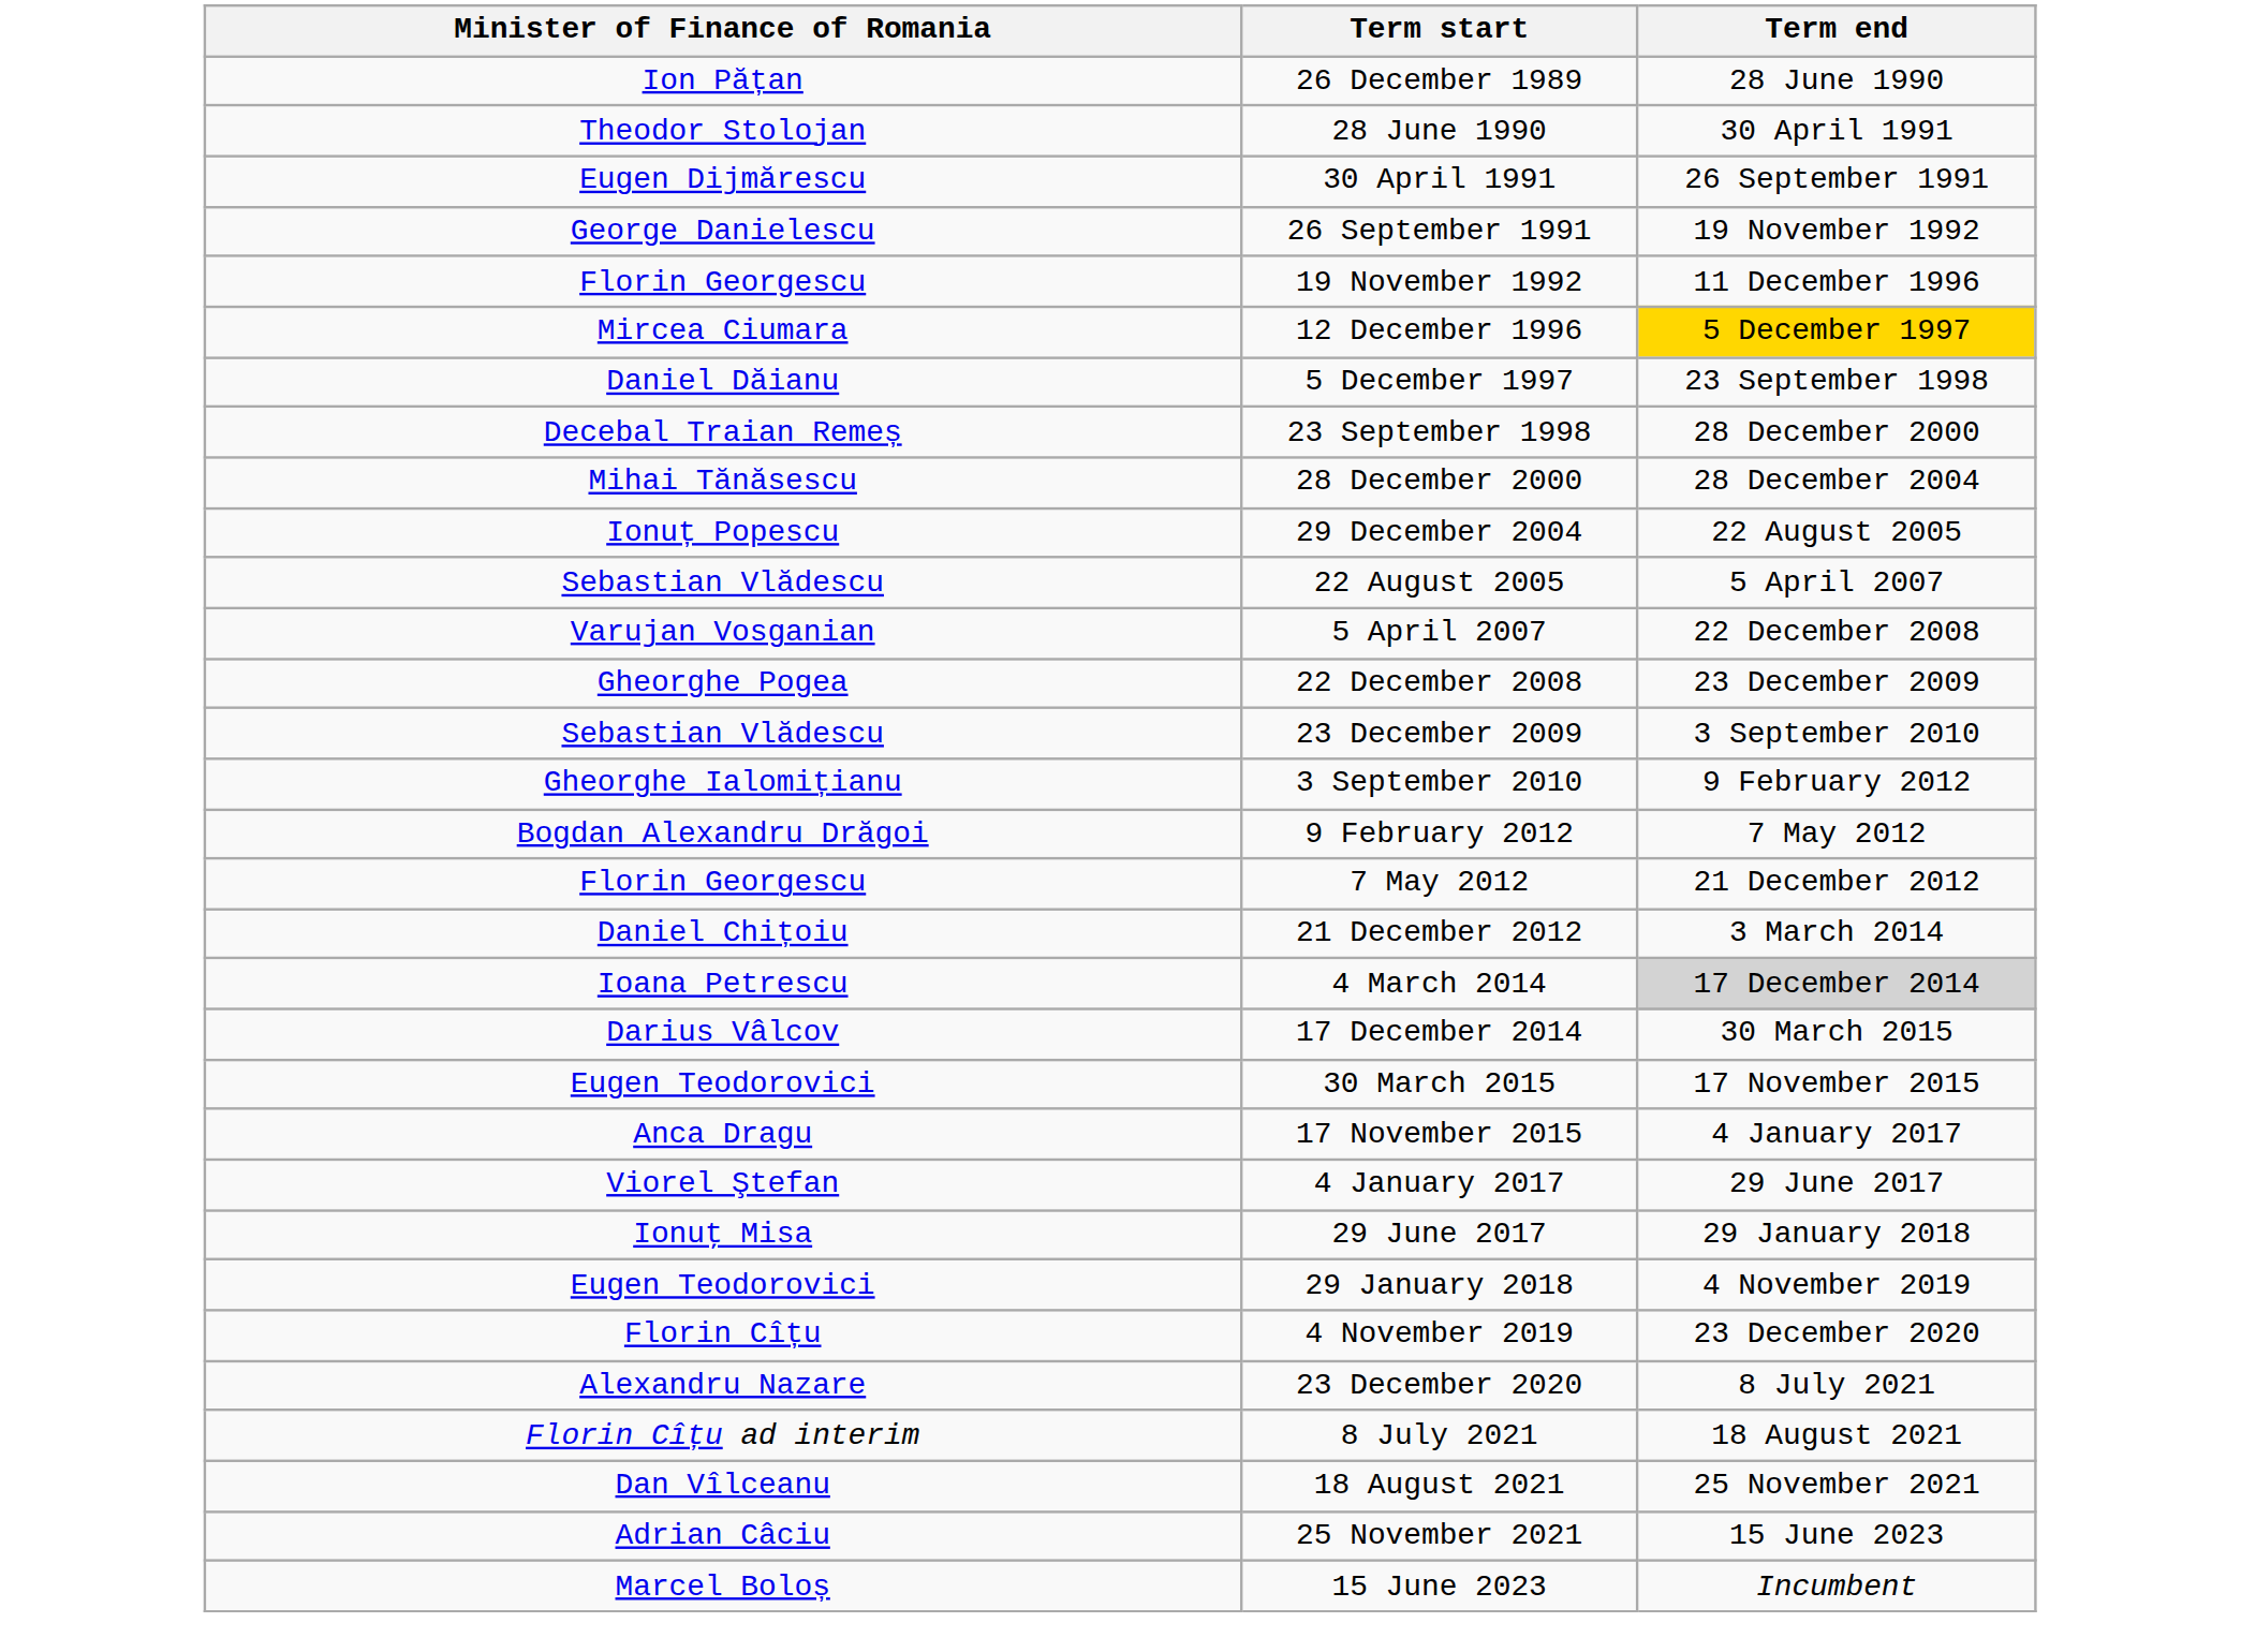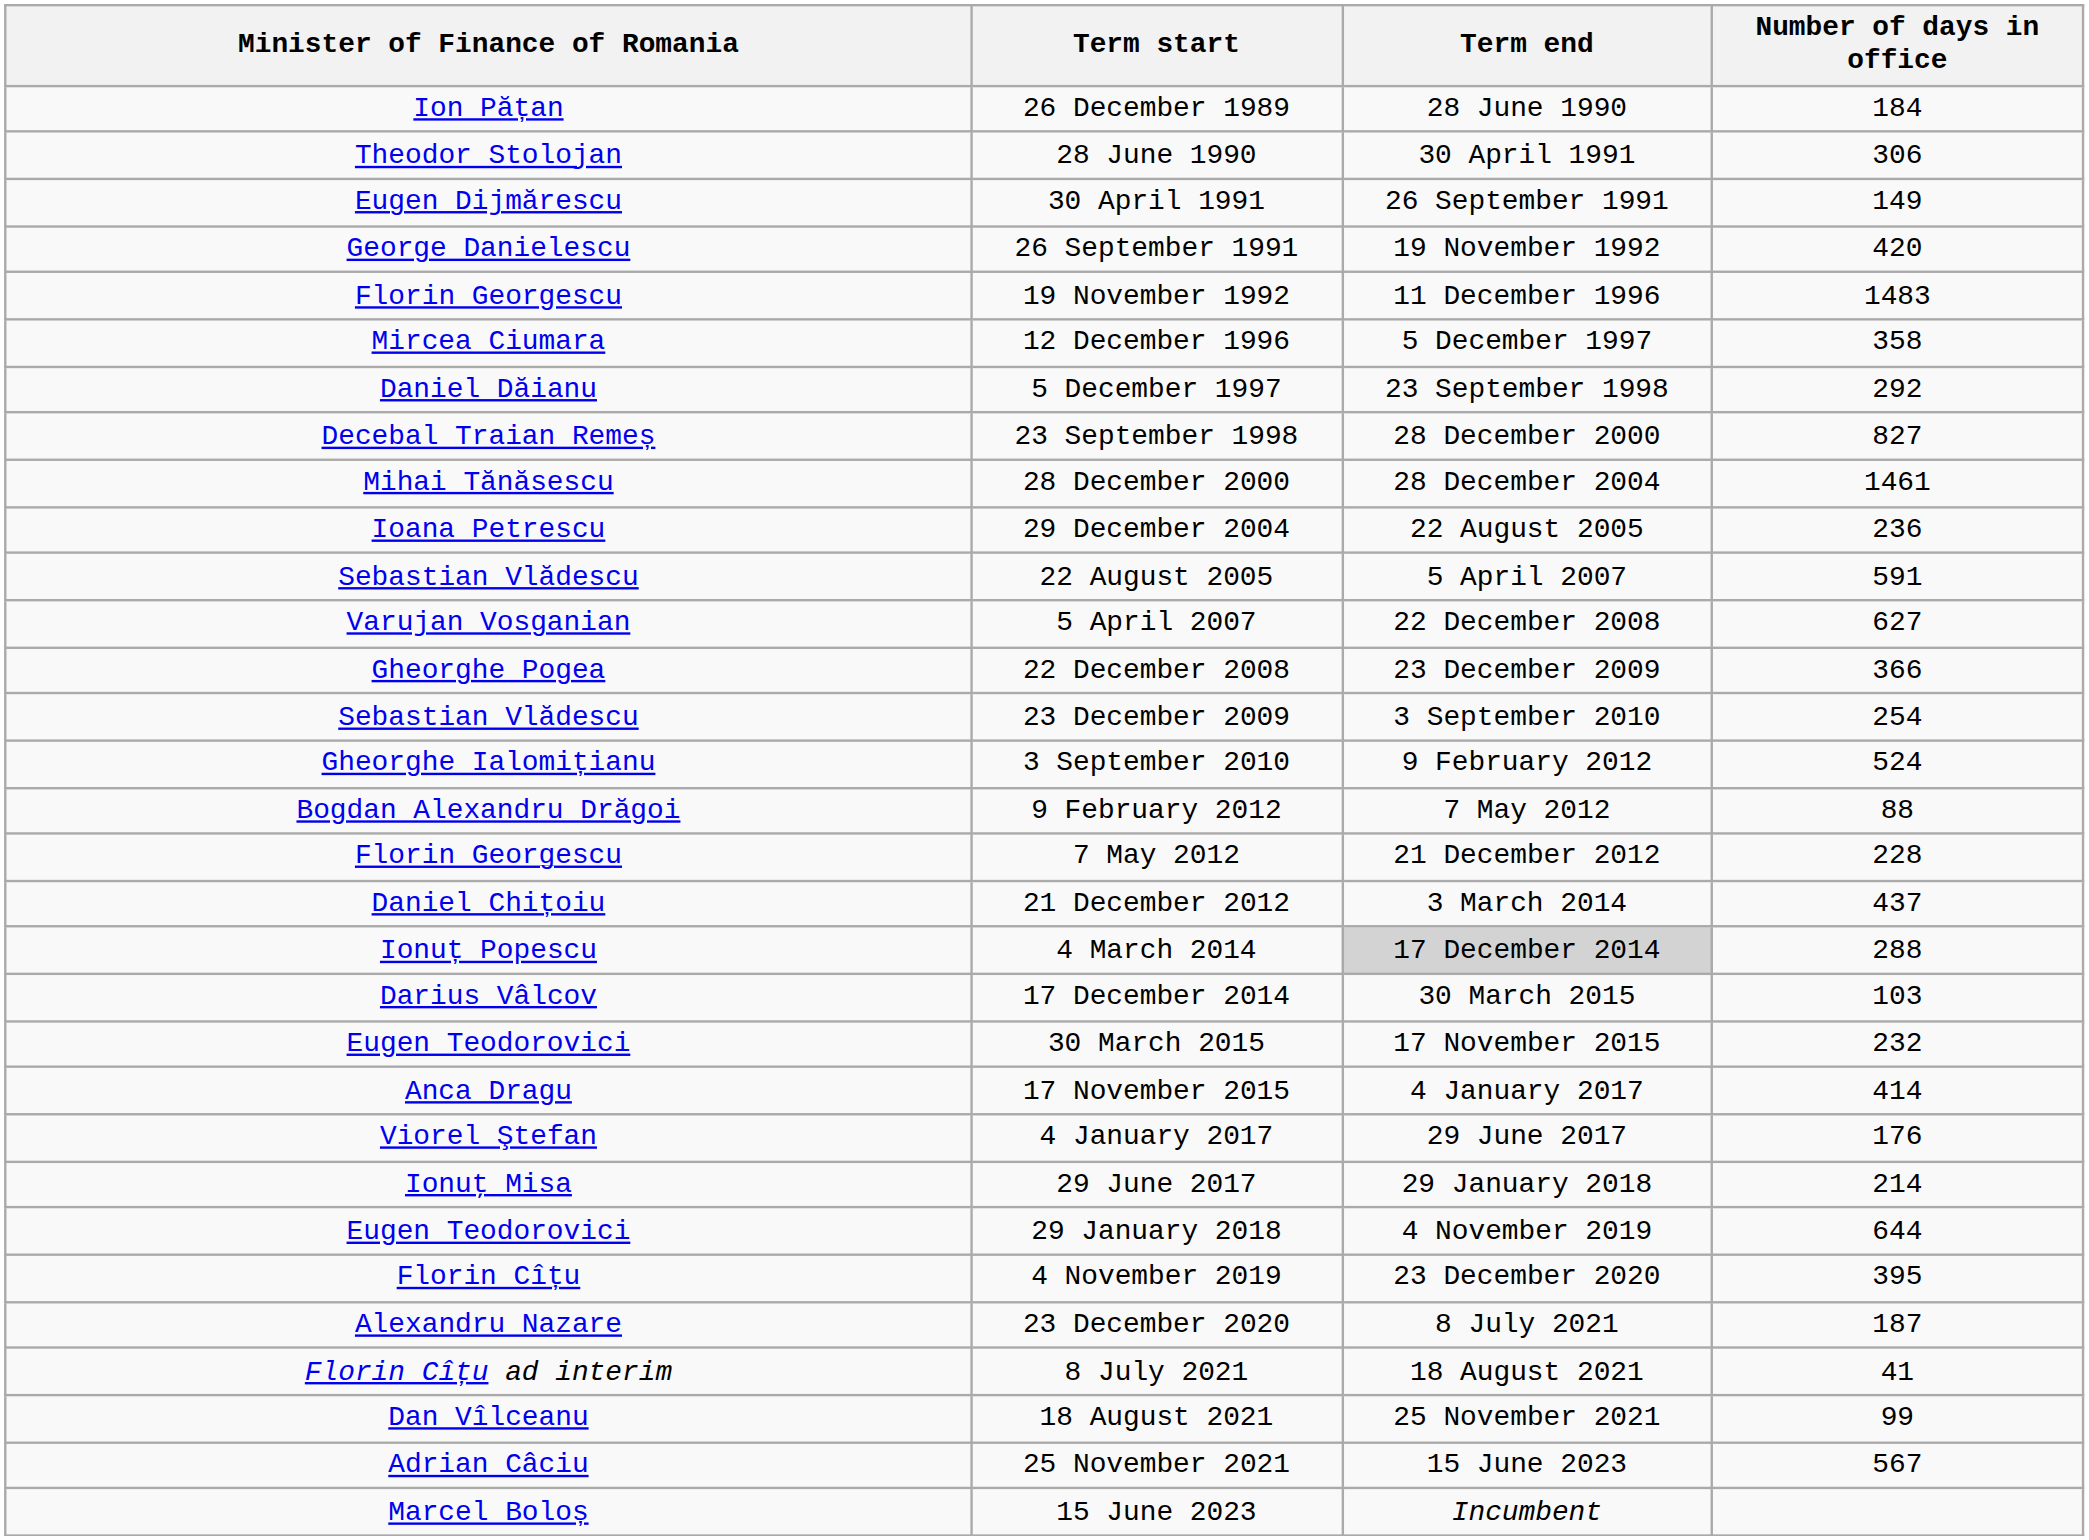 <table class="wikitable sortable" style="font-size:90%; margin:1em auto 1em auto;">
 <tr>
 <th width="400px">Minister of Finance of Romania</th>
 <th width="150px">Term start</th>
 <th width="150px">Term end</th>
+<th width="150px">Number of days in office</th>
 </tr>
 <tr>
 <td align="center"><a href='#'>Ion Pățan</a></td>
 <td align="center">26 December 1989</td>
 <td align="center">28 June 1990</td>
+<td align="center">184</td>
 </tr>
 <tr>
 <td align="center"><a href='#'>Theodor Stolojan</a></td>
 <td align="center">28 June 1990</td>
 <td align="center">30 April 1991</td>
+<td align="center">306</td>
 </tr>
 <tr>
 <td align="center"><a href='#'>Eugen Dijmărescu</a></td>
 <td align="center">30 April 1991</td>
 <td align="center">26 September 1991</td>
+<td align="center">149</td>
 </tr>
 <tr>
 <td align="center"><a href='#'>George Danielescu</a></td>
 <td align="center">26 September 1991</td>
 <td align="center">19 November 1992</td>
+<td align="center">420</td>
 </tr>
 <tr>
 <td align="center"><a href='#'>Florin Georgescu</a></td>
 <td align="center">19 November 1992</td>
 <td align="center">11 December 1996</td>
+<td align="center">1483</td>
 </tr>
 <tr>
 <td align="center"><a href='#'>Mircea Ciumara</a></td>
 <td align="center">12 December 1996</td>
-<td align="center" style="background: gold;">5 December 1997</td>
+<td align="center">5 December 1997</td>
+<td align="center">358</td>
 </tr>
 <tr>
 <td align="center"><a href='#'>Daniel Dăianu</a></td>
 <td align="center">5 December 1997</td>
 <td align="center">23 September 1998</td>
+<td align="center">292</td>
 </tr>
 <tr>
 <td align="center"><a href='#'>Decebal Traian Remeș</a></td>
 <td align="center">23 September 1998</td>
 <td align="center">28 December 2000</td>
+<td align="center">827</td>
 </tr>
 <tr>
 <td align="center"><a href='#'>Mihai Tănăsescu</a></td>
 <td align="center">28 December 2000</td>
 <td align="center">28 December 2004</td>
+<td align="center">1461</td>
 </tr>
 <tr>
-<td align="center"><a href='#'>Ionuț Popescu</a></td>
+<td align="center"><a href='#'>Ioana Petrescu</a></td>
 <td align="center">29 December 2004</td>
 <td align="center">22 August 2005</td>
+<td align="center">236</td>
 </tr>
 <tr>
 <td align="center"><a href='#'>Sebastian Vlădescu</a></td>
 <td align="center">22 August 2005</td>
 <td align="center">5 April 2007</td>
+<td align="center">591</td>
 </tr>
 <tr>
 <td align="center"><a href='#'>Varujan Vosganian</a></td>
 <td align="center">5 April 2007</td>
 <td align="center">22 December 2008</td>
+<td align="center">627</td>
 </tr>
 <tr>
 <td align="center"><a href='#'>Gheorghe Pogea</a></td>
 <td align="center">22 December 2008</td>
 <td align="center">23 December 2009</td>
+<td align="center">366</td>
 </tr>
 <tr>
 <td align="center"><a href='#'>Sebastian Vlădescu</a></td>
 <td align="center">23 December 2009</td>
 <td align="center">3 September 2010</td>
+<td align="center">254</td>
 </tr>
 <tr>
 <td align="center"><a href='#'>Gheorghe Ialomițianu</a></td>
 <td align="center">3 September 2010</td>
 <td align="center">9 February 2012</td>
+<td align="center">524</td>
 </tr>
 <tr>
 <td align="center"><a href='#'>Bogdan Alexandru Drăgoi</a></td>
 <td align="center">9 February 2012</td>
 <td align="center">7 May 2012</td>
+<td align="center">88</td>
 </tr>
 <tr>
 <td align="center"><a href='#'>Florin Georgescu</a></td>
 <td align="center">7 May 2012</td>
 <td align="center">21 December 2012</td>
+<td align="center">228</td>
 </tr>
 <tr>
 <td align="center"><a href='#'>Daniel Chițoiu</a></td>
 <td align="center">21 December 2012</td>
 <td align="center">3 March 2014</td>
+<td align="center">437</td>
 </tr>
 <tr>
-<td align="center"><a href='#'>Ioana Petrescu</a></td>
+<td align="center"><a href='#'>Ionuț Popescu</a></td>
 <td align="center">4 March 2014</td>
 <td align="center" style="background: lightgrey;">17 December 2014</td>
+<td align="center">288</td>
 </tr>
 <tr>
 <td align="center"><a href='#'>Darius Vâlcov</a></td>
 <td align="center">17 December 2014</td>
 <td align="center">30 March 2015</td>
+<td align="center">103</td>
 </tr>
 <tr>
 <td align="center"><a href='#'>Eugen Teodorovici</a></td>
 <td align="center">30 March 2015</td>
 <td align="center">17 November 2015</td>
+<td align="center">232</td>
 </tr>
 <tr>
 <td align="center"><a href='#'>Anca Dragu</a></td>
 <td align="center">17 November 2015</td>
 <td align="center">4 January 2017</td>
+<td align="center">414</td>
 </tr>
 <tr>
 <td align="center"><a href='#'>Viorel Ştefan</a></td>
 <td align="center">4 January 2017</td>
 <td align="center">29 June 2017</td>
+<td align="center">176</td>
 </tr>
 <tr>
 <td align="center"><a href='#'>Ionuţ Misa</a></td>
 <td align="center">29 June 2017</td>
 <td align="center">29 January 2018</td>
+<td align="center">214</td>
 </tr>
 <tr>
 <td align="center"><a href='#'>Eugen Teodorovici</a></td>
 <td align="center">29 January 2018</td>
 <td align="center">4 November 2019</td>
+<td align="center">644</td>
 </tr>
 <tr>
 <td align="center"><a href='#'>Florin Cîțu</a></td>
 <td align="center">4 November 2019</td>
 <td align="center">23 December 2020</td>
+<td align="center">395</td>
 </tr>
 <tr>
 <td align="center"><a href='#'>Alexandru Nazare</a></td>
 <td align="center">23 December 2020</td>
 <td align="center">8 July 2021</td>
+<td align="center">187</td>
 </tr>
 <tr>
 <td align="center"><em><a href='#'>Florin Cîțu</a> ad interim</em></td>
 <td align="center">8 July 2021</td>
 <td align="center">18 August 2021</td>
+<td align="center">41</td>
 </tr>
 <tr>
 <td align="center"><a href='#'>Dan Vîlceanu</a></td>
 <td align="center">18 August 2021</td>
 <td align="center">25 November 2021</td>
+<td align="center">99</td>
 </tr>
 <tr>
 <td align="center"><a href='#'>Adrian Câciu</a></td>
 <td align="center">25 November 2021</td>
 <td align="center">15 June 2023</td>
+<td align="center">567</td>
 </tr>
 <tr>
 <td align="center"><a href='#'>Marcel Boloș</a></td>
 <td align="center">15 June 2023</td>
 <td align="center"><em>Incumbent</em></td>
+<td></td>
 </tr>
 </table>
